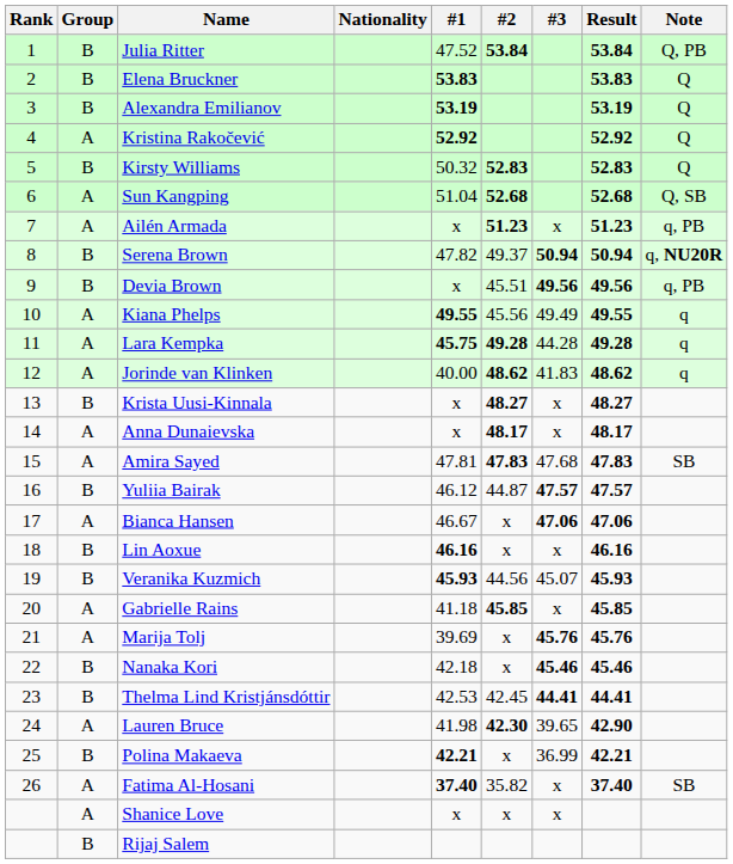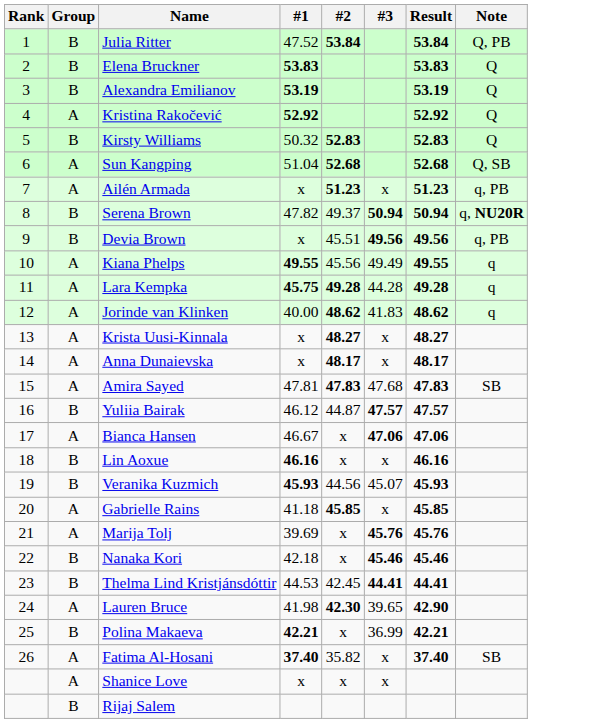 <table class="wikitable sortable" style="text-align:center">
 <tr>
 <th>Rank</th>
 <th>Group</th>
 <th>Name</th>
-<th>Nationality</th>
 <th>#1</th>
 <th>#2</th>
 <th>#3</th>
 <th>Result</th>
 <th>Note</th>
 </tr>
 <tr bgcolor=ccffcc>
 <td>1</td>
 <td>B</td>
 <td align=left><a href='#'>Julia Ritter</a></td>
-<td align=left></td>
 <td>47.52</td>
 <td><strong>53.84</strong></td>
 <td></td>
 <td><strong>53.84</strong></td>
 <td>Q, PB</td>
 </tr>
 <tr bgcolor=ccffcc>
 <td>2</td>
 <td>B</td>
 <td align=left><a href='#'>Elena Bruckner</a></td>
-<td align=left></td>
 <td><strong>53.83</strong></td>
 <td></td>
 <td></td>
 <td><strong>53.83</strong></td>
 <td>Q</td>
 </tr>
 <tr bgcolor=ccffcc>
 <td>3</td>
 <td>B</td>
 <td align=left><a href='#'>Alexandra Emilianov</a></td>
-<td align=left></td>
 <td><strong>53.19</strong></td>
 <td></td>
 <td></td>
 <td><strong>53.19</strong></td>
 <td>Q</td>
 </tr>
 <tr bgcolor=ccffcc>
 <td>4</td>
 <td>A</td>
 <td align=left><a href='#'>Kristina Rakočević</a></td>
-<td align=left></td>
 <td><strong>52.92</strong></td>
 <td></td>
 <td></td>
 <td><strong>52.92</strong></td>
 <td>Q</td>
 </tr>
 <tr bgcolor=ccffcc>
 <td>5</td>
 <td>B</td>
 <td align=left><a href='#'>Kirsty Williams</a></td>
-<td align=left></td>
 <td>50.32</td>
 <td><strong>52.83</strong></td>
 <td></td>
 <td><strong>52.83</strong></td>
 <td>Q</td>
 </tr>
 <tr bgcolor=ccffcc>
 <td>6</td>
 <td>A</td>
 <td align=left><a href='#'>Sun Kangping</a></td>
-<td align=left></td>
 <td>51.04</td>
 <td><strong>52.68</strong></td>
 <td></td>
 <td><strong>52.68</strong></td>
 <td>Q, SB</td>
 </tr>
 <tr bgcolor=ddffdd>
 <td>7</td>
 <td>A</td>
 <td align=left><a href='#'>Ailén Armada</a></td>
-<td align=left></td>
 <td>x</td>
 <td><strong>51.23</strong></td>
 <td>x</td>
 <td><strong>51.23</strong></td>
 <td>q, PB</td>
 </tr>
 <tr bgcolor=ddffdd>
 <td>8</td>
 <td>B</td>
 <td align=left><a href='#'>Serena Brown</a></td>
-<td align=left></td>
 <td>47.82</td>
 <td>49.37</td>
 <td><strong>50.94</strong></td>
 <td><strong>50.94</strong></td>
 <td>q, <strong>NU20R</strong></td>
 </tr>
 <tr bgcolor=ddffdd>
 <td>9</td>
 <td>B</td>
 <td align=left><a href='#'>Devia Brown</a></td>
-<td align=left></td>
 <td>x</td>
 <td>45.51</td>
 <td><strong>49.56</strong></td>
 <td><strong>49.56</strong></td>
 <td>q, PB</td>
 </tr>
 <tr bgcolor=ddffdd>
 <td>10</td>
 <td>A</td>
 <td align=left><a href='#'>Kiana Phelps</a></td>
-<td align=left></td>
 <td><strong>49.55</strong></td>
 <td>45.56</td>
 <td>49.49</td>
 <td><strong>49.55</strong></td>
 <td>q</td>
 </tr>
 <tr bgcolor=ddffdd>
 <td>11</td>
 <td>A</td>
 <td align=left><a href='#'>Lara Kempka</a></td>
-<td align=left></td>
 <td><strong>45.75</strong></td>
 <td><strong>49.28</strong></td>
 <td>44.28</td>
 <td><strong>49.28</strong></td>
 <td>q</td>
 </tr>
 <tr bgcolor=ddffdd>
 <td>12</td>
 <td>A</td>
 <td align=left><a href='#'>Jorinde van Klinken</a></td>
-<td align=left></td>
 <td>40.00</td>
 <td><strong>48.62</strong></td>
 <td>41.83</td>
 <td><strong>48.62</strong></td>
 <td>q</td>
 </tr>
 <tr>
 <td>13</td>
-<td>B</td>
+<td>A</td>
 <td align=left><a href='#'>Krista Uusi-Kinnala</a></td>
-<td align=left></td>
 <td>x</td>
 <td><strong>48.27</strong></td>
 <td>x</td>
 <td><strong>48.27</strong></td>
 <td></td>
 </tr>
 <tr>
 <td>14</td>
 <td>A</td>
 <td align=left><a href='#'>Anna Dunaievska</a></td>
-<td align=left></td>
 <td>x</td>
 <td><strong>48.17</strong></td>
 <td>x</td>
 <td><strong>48.17</strong></td>
 <td></td>
 </tr>
 <tr>
 <td>15</td>
 <td>A</td>
 <td align=left><a href='#'>Amira Sayed</a></td>
-<td align=left></td>
 <td>47.81</td>
 <td><strong>47.83</strong></td>
 <td>47.68</td>
 <td><strong>47.83</strong></td>
 <td>SB</td>
 </tr>
 <tr>
 <td>16</td>
 <td>B</td>
 <td align=left><a href='#'>Yuliia Bairak</a></td>
-<td align=left></td>
 <td>46.12</td>
 <td>44.87</td>
 <td><strong>47.57</strong></td>
 <td><strong>47.57</strong></td>
 <td></td>
 </tr>
 <tr>
 <td>17</td>
 <td>A</td>
 <td align=left><a href='#'>Bianca Hansen</a></td>
-<td align=left></td>
 <td>46.67</td>
 <td>x</td>
 <td><strong>47.06</strong></td>
 <td><strong>47.06</strong></td>
 <td></td>
 </tr>
 <tr>
 <td>18</td>
 <td>B</td>
 <td align=left><a href='#'>Lin Aoxue</a></td>
-<td align=left></td>
 <td><strong>46.16</strong></td>
 <td>x</td>
 <td>x</td>
 <td><strong>46.16</strong></td>
 <td></td>
 </tr>
 <tr>
 <td>19</td>
 <td>B</td>
 <td align=left><a href='#'>Veranika Kuzmich</a></td>
-<td align=left></td>
 <td><strong>45.93</strong></td>
 <td>44.56</td>
 <td>45.07</td>
 <td><strong>45.93</strong></td>
 <td></td>
 </tr>
 <tr>
 <td>20</td>
 <td>A</td>
 <td align=left><a href='#'>Gabrielle Rains</a></td>
-<td align=left></td>
 <td>41.18</td>
 <td><strong>45.85</strong></td>
 <td>x</td>
 <td><strong>45.85</strong></td>
 <td></td>
 </tr>
 <tr>
 <td>21</td>
 <td>A</td>
 <td align=left><a href='#'>Marija Tolj</a></td>
-<td align=left></td>
 <td>39.69</td>
 <td>x</td>
 <td><strong>45.76</strong></td>
 <td><strong>45.76</strong></td>
 <td></td>
 </tr>
 <tr>
 <td>22</td>
 <td>B</td>
 <td align=left><a href='#'>Nanaka Kori</a></td>
-<td align=left></td>
 <td>42.18</td>
 <td>x</td>
 <td><strong>45.46</strong></td>
 <td><strong>45.46</strong></td>
 <td></td>
 </tr>
 <tr>
 <td>23</td>
 <td>B</td>
 <td align=left><a href='#'>Thelma Lind Kristjánsdóttir</a></td>
-<td align=left></td>
-<td>42.53</td>
+<td>44.53</td>
 <td>42.45</td>
 <td><strong>44.41</strong></td>
 <td><strong>44.41</strong></td>
 <td></td>
 </tr>
 <tr>
 <td>24</td>
 <td>A</td>
 <td align=left><a href='#'>Lauren Bruce</a></td>
-<td align=left></td>
 <td>41.98</td>
 <td><strong>42.30</strong></td>
 <td>39.65</td>
 <td><strong>42.90</strong></td>
 <td></td>
 </tr>
 <tr>
 <td>25</td>
 <td>B</td>
 <td align=left><a href='#'>Polina Makaeva</a></td>
-<td align=left></td>
 <td><strong>42.21</strong></td>
 <td>x</td>
 <td>36.99</td>
 <td><strong>42.21</strong></td>
 <td></td>
 </tr>
 <tr>
 <td>26</td>
 <td>A</td>
 <td align=left><a href='#'>Fatima Al-Hosani</a></td>
-<td align=left></td>
 <td><strong>37.40</strong></td>
 <td>35.82</td>
 <td>x</td>
 <td><strong>37.40</strong></td>
 <td>SB</td>
 </tr>
 <tr>
 <td></td>
 <td>A</td>
 <td align=left><a href='#'>Shanice Love</a></td>
-<td align=left></td>
 <td>x</td>
 <td>x</td>
 <td>x</td>
 <td><strong></strong></td>
 <td></td>
 </tr>
 <tr>
 <td></td>
 <td>B</td>
 <td align=left><a href='#'>Rijaj Salem</a></td>
-<td align=left></td>
 <td></td>
 <td></td>
 <td></td>
 <td><strong></strong></td>
 <td></td>
 </tr>
 </table>
